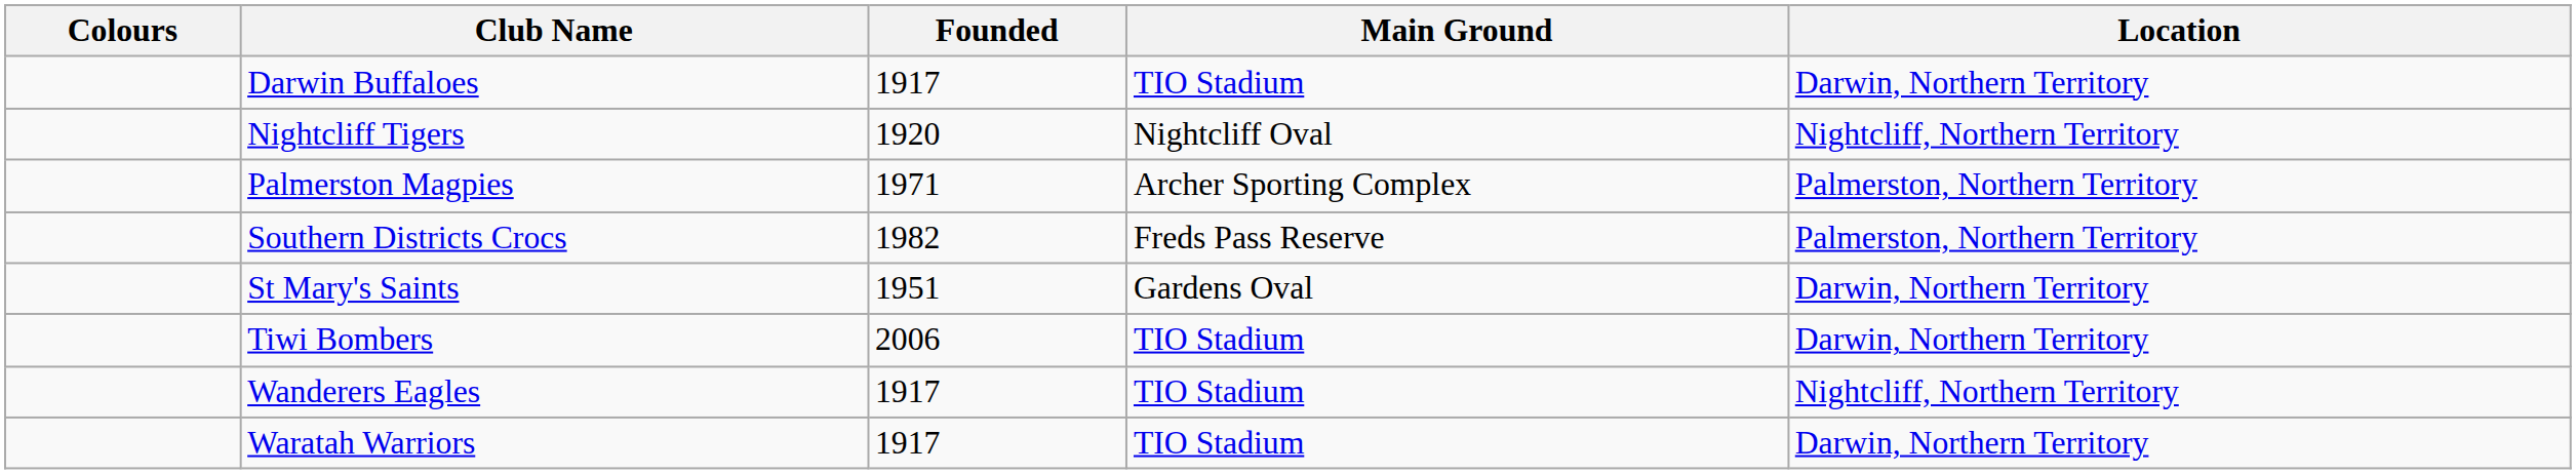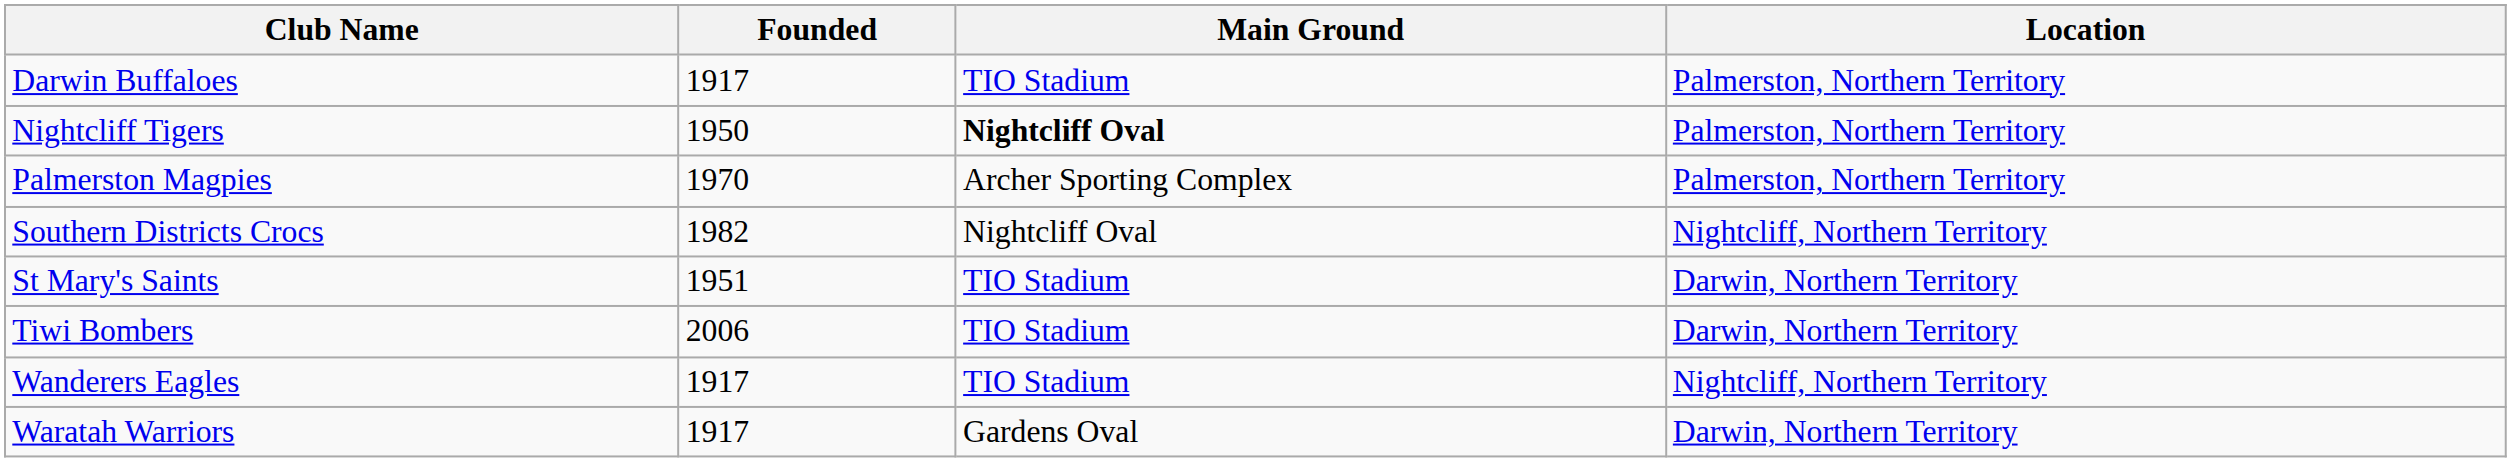 <table class="wikitable" style="width:100%">
 <tr>
-<th>Colours</th>
 <th>Club Name</th>
 <th>Founded</th>
 <th>Main Ground</th>
 <th>Location</th>
 </tr>
 <tr>
-<td></td>
 <td><a href='#'>Darwin Buffaloes</a></td>
 <td>1917</td>
+<td><a href='#'>TIO Stadium</a></td>
+<td><a href='#'>Palmerston, Northern Territory</a></td>
+</tr>
+<tr>
+<td><a href='#'>Nightcliff Tigers</a></td>
+<td>1950</td>
+<td><strong>Nightcliff Oval</strong></td>
+<td><a href='#'>Palmerston, Northern Territory</a></td>
+</tr>
+<tr>
+<td><a href='#'>Palmerston Magpies</a></td>
+<td>1970</td>
+<td>Archer Sporting Complex</td>
+<td><a href='#'>Palmerston, Northern Territory</a></td>
+</tr>
+<tr>
+<td><a href='#'>Southern Districts Crocs</a></td>
+<td>1982</td>
+<td>Nightcliff Oval</td>
+<td><a href='#'>Nightcliff, Northern Territory</a></td>
+</tr>
+<tr>
+<td><a href='#'>St Mary's Saints</a></td>
+<td>1951</td>
 <td><a href='#'>TIO Stadium</a></td>
 <td><a href='#'>Darwin, Northern Territory</a></td>
 </tr>
 <tr>
-<td></td>
-<td><a href='#'>Nightcliff Tigers</a></td>
-<td>1920</td>
-<td>Nightcliff Oval</td>
-<td><a href='#'>Nightcliff, Northern Territory</a></td>
-</tr>
-<tr>
-<td></td>
-<td><a href='#'>Palmerston Magpies</a></td>
-<td>1971</td>
-<td>Archer Sporting Complex</td>
-<td><a href='#'>Palmerston, Northern Territory</a></td>
-</tr>
-<tr>
-<td></td>
-<td><a href='#'>Southern Districts Crocs</a></td>
-<td>1982</td>
-<td>Freds Pass Reserve</td>
-<td><a href='#'>Palmerston, Northern Territory</a></td>
-</tr>
-<tr>
-<td></td>
-<td><a href='#'>St Mary's Saints</a></td>
-<td>1951</td>
-<td>Gardens Oval</td>
-<td><a href='#'>Darwin, Northern Territory</a></td>
-</tr>
-<tr>
-<td></td>
 <td><a href='#'>Tiwi Bombers</a></td>
 <td>2006</td>
 <td><a href='#'>TIO Stadium</a></td>
 <td><a href='#'>Darwin, Northern Territory</a></td>
 </tr>
 <tr>
-<td></td>
 <td><a href='#'>Wanderers Eagles</a></td>
 <td>1917</td>
 <td><a href='#'>TIO Stadium</a></td>
 <td><a href='#'>Nightcliff, Northern Territory</a></td>
 </tr>
 <tr>
-<td></td>
 <td><a href='#'>Waratah Warriors</a></td>
 <td>1917</td>
-<td><a href='#'>TIO Stadium</a></td>
+<td>Gardens Oval</td>
 <td><a href='#'>Darwin, Northern Territory</a></td>
 </tr>
 </table>
